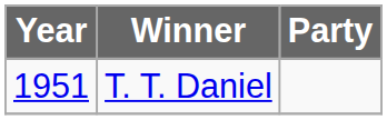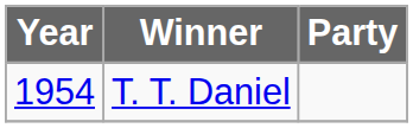 <table class="wikitable sortable">
 <tr>
 <th style="background-color:#666666; color:white">Year</th>
 <th style="background-color:#666666; color:white">Winner</th>
 <th style="background-color:#666666; color:white" colspan="2">Party</th>
 </tr>
 <tr>
-<td><a href='#'>1951</a></td>
+<td><a href='#'>1954</a></td>
 <td><a href='#'>T. T. Daniel</a></td>
 <td></td>
 </tr>
 <tr>
 </tr>
 </table>
